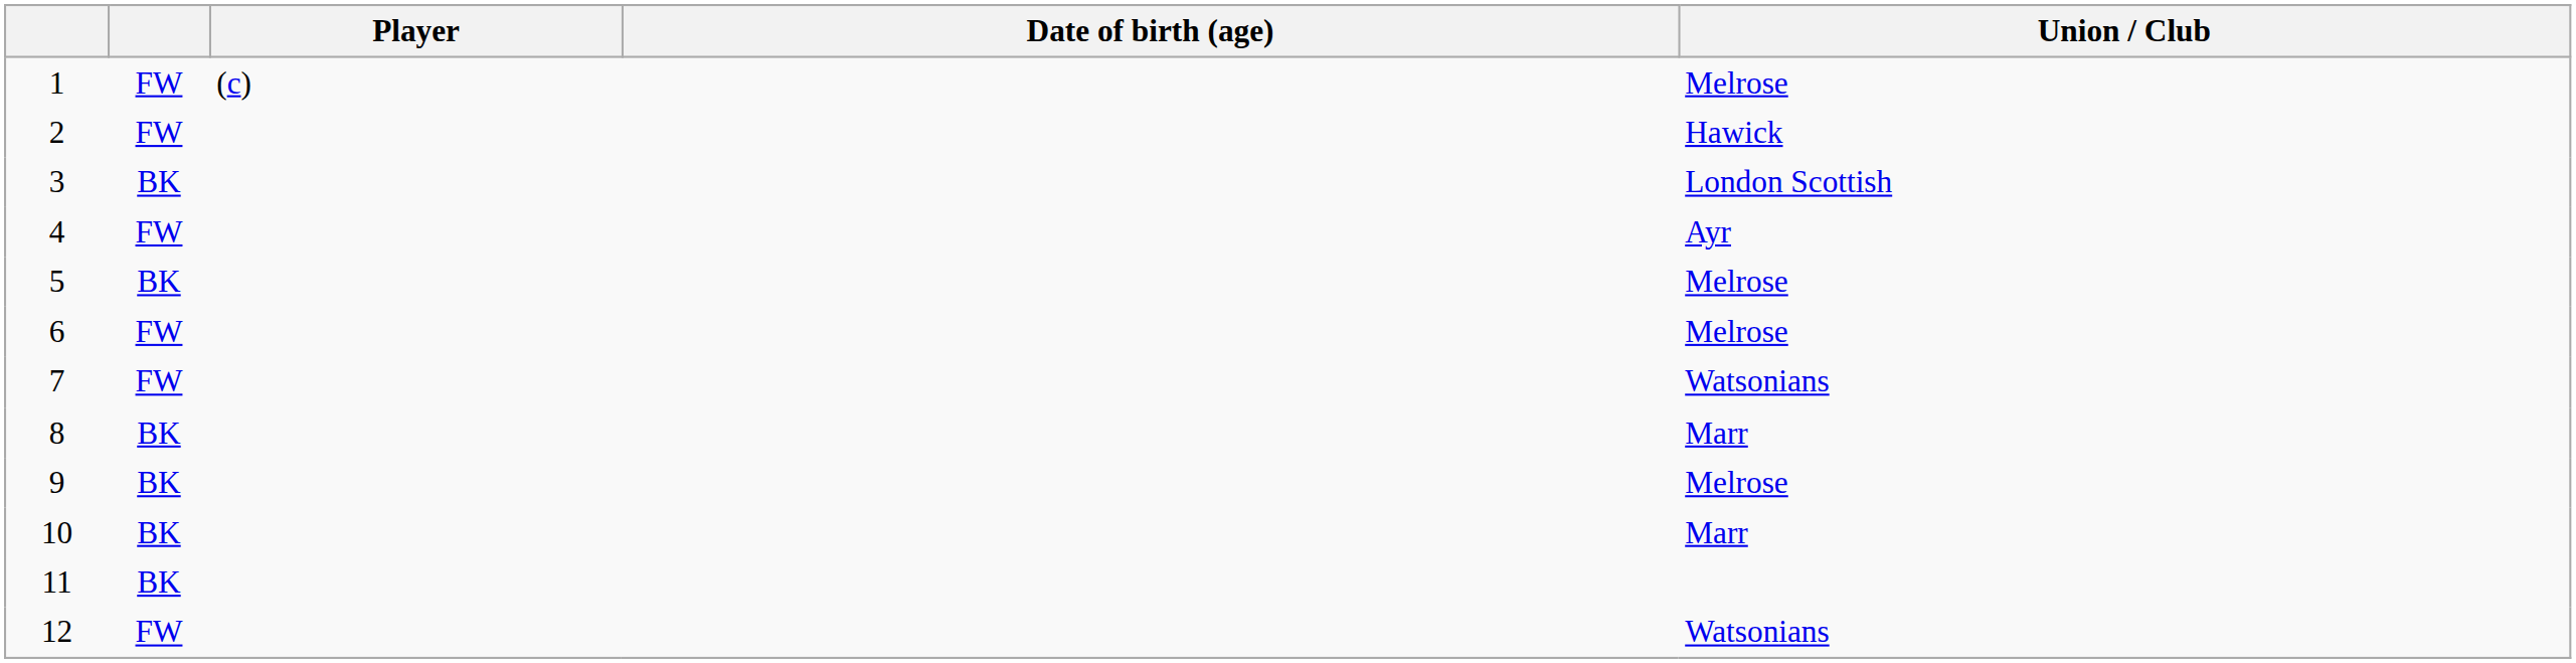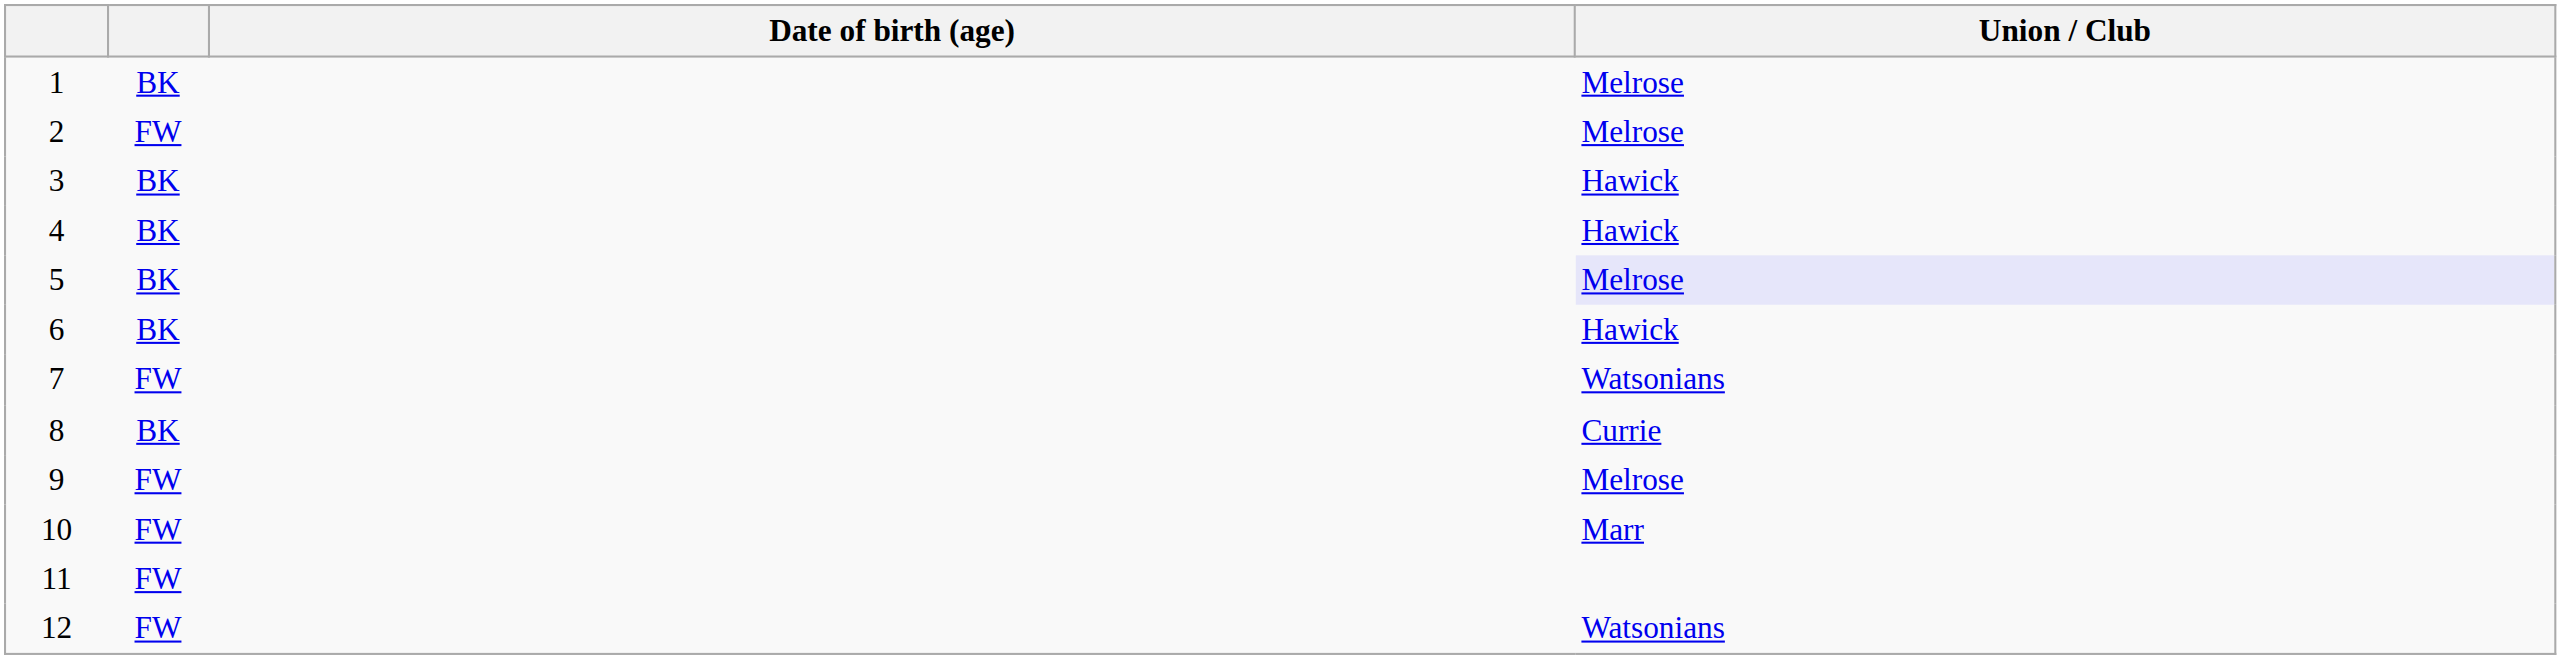 <table class="sortable wikitable plainrowheaders" style="font-size:95%; width: 98%">
 <tr>
 <th scope="col" style="width:4%"></th>
 <th scope="col" style="width:4%"></th>
-<th scope="col">Player</th>
 <th scope="col">Date of birth (age)</th>
 <th scope="col">Union / Club</th>
 </tr>
 <tr>
 <td style="text-align:center; border:0">1</td>
-<td style="text-align:center; border:0"><a href='#'>FW</a></td>
-<td style="text-align:left; border:0"> (<a href='#'>c</a>)</td>
+<td style="text-align:center; border:0"><a href='#'>BK</a></td>
 <td style="text-align:left; border:0"></td>
 <td style="text-align:left; border:0"> <a href='#'>Melrose</a></td>
 </tr>
 <tr>
 <td style="text-align:center; border:0">2</td>
 <td style="text-align:center; border:0"><a href='#'>FW</a></td>
 <td style="text-align:left; border:0"></td>
-<td style="text-align:left; border:0"></td>
-<td style="text-align:left; border:0"> <a href='#'>Hawick</a></td>
+<td style="text-align:left; border:0"> <a href='#'>Melrose</a></td>
 </tr>
 <tr>
 <td style="text-align:center; border:0">3</td>
 <td style="text-align:center; border:0"><a href='#'>BK</a></td>
 <td style="text-align:left; border:0"></td>
-<td style="text-align:left; border:0"></td>
-<td style="text-align:left; border:0"> <a href='#'>London Scottish</a></td>
+<td style="text-align:left; border:0"> <a href='#'>Hawick</a></td>
 </tr>
 <tr>
 <td style="text-align:center; border:0">4</td>
-<td style="text-align:center; border:0"><a href='#'>FW</a></td>
+<td style="text-align:center; border:0"><a href='#'>BK</a></td>
 <td style="text-align:left; border:0"></td>
-<td style="text-align:left; border:0"></td>
-<td style="text-align:left; border:0"> <a href='#'>Ayr</a></td>
+<td style="text-align:left; border:0"> <a href='#'>Hawick</a></td>
 </tr>
 <tr>
 <td style="text-align:center; border:0">5</td>
 <td style="text-align:center; border:0"><a href='#'>BK</a></td>
 <td style="text-align:left; border:0"></td>
-<td style="text-align:left; border:0"></td>
-<td style="text-align:left; border:0"> <a href='#'>Melrose</a></td>
+<td style="background: lavender; text-align:left; border:0"> <a href='#'>Melrose</a></td>
 </tr>
 <tr>
 <td style="text-align:center; border:0">6</td>
-<td style="text-align:center; border:0"><a href='#'>FW</a></td>
+<td style="text-align:center; border:0"><a href='#'>BK</a></td>
 <td style="text-align:left; border:0"></td>
-<td style="text-align:left; border:0"></td>
-<td style="text-align:left; border:0"> <a href='#'>Melrose</a></td>
+<td style="text-align:left; border:0"> <a href='#'>Hawick</a></td>
 </tr>
 <tr>
 <td style="text-align:center; border:0">7</td>
 <td style="text-align:center; border:0"><a href='#'>FW</a></td>
-<td style="text-align:left; border:0"></td>
 <td style="text-align:left; border:0"></td>
 <td style="text-align:left; border:0"> <a href='#'>Watsonians</a></td>
 </tr>
 <tr>
 <td style="text-align:center; border:0">8</td>
 <td style="text-align:center; border:0"><a href='#'>BK</a></td>
 <td style="text-align:left; border:0"></td>
-<td style="text-align:left; border:0"></td>
-<td style="text-align:left; border:0"> <a href='#'>Marr</a></td>
+<td style="text-align:left; border:0"> <a href='#'>Currie</a></td>
 </tr>
 <tr>
 <td style="text-align:center; border:0">9</td>
-<td style="text-align:center; border:0"><a href='#'>BK</a></td>
-<td style="text-align:left; border:0"></td>
+<td style="text-align:center; border:0"><a href='#'>FW</a></td>
 <td style="text-align:left; border:0"></td>
 <td style="text-align:left; border:0"> <a href='#'>Melrose</a></td>
 </tr>
 <tr>
 <td style="text-align:center; border:0">10</td>
-<td style="text-align:center; border:0"><a href='#'>BK</a></td>
-<td style="text-align:left; border:0"></td>
+<td style="text-align:center; border:0"><a href='#'>FW</a></td>
 <td style="text-align:left; border:0"></td>
 <td style="text-align:left; border:0"> <a href='#'>Marr</a></td>
 </tr>
 <tr>
 <td style="text-align:center; border:0">11</td>
-<td style="text-align:center; border:0"><a href='#'>BK</a></td>
-<td style="text-align:left; border:0"></td>
+<td style="text-align:center; border:0"><a href='#'>FW</a></td>
 <td style="text-align:left; border:0"></td>
 <td style="text-align:left; border:0"> </td>
 </tr>
 <tr>
 <td style="text-align:center; border:0">12</td>
 <td style="text-align:center; border:0"><a href='#'>FW</a></td>
 <td style="text-align:left; border:0"></td>
-<td style="text-align:left; border:0"></td>
 <td style="text-align:left; border:0"> <a href='#'>Watsonians</a></td>
 </tr>
 </table>
